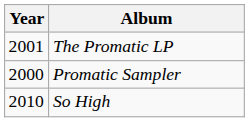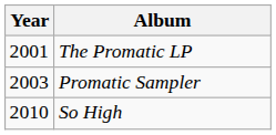 <table class="wikitable">
 <tr>
 <th width="33">Year</th>
 <th width="170">Album</th>
 </tr>
 <tr>
 <td>2001</td>
 <td><em>The Promatic LP</em></td>
 </tr>
 <tr>
-<td>2000</td>
+<td>2003</td>
 <td><em>Promatic Sampler</em></td>
 </tr>
 <tr>
 <td>2010</td>
 <td><em>So High</em></td>
 </tr>
 </table>
